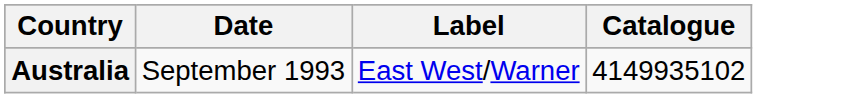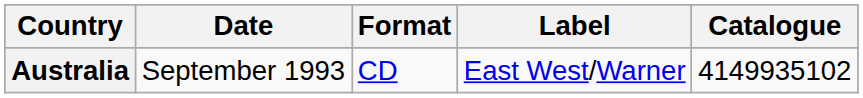 <table class="wikitable plainrowheaders">
 <tr>
 <th scope="col">Country</th>
 <th scope="col">Date</th>
+<th scope="col">Format</th>
 <th scope="col">Label</th>
 <th scope="col">Catalogue</th>
 </tr>
 <tr>
 <th scope="row">Australia</th>
 <td>September 1993</td>
+<td><a href='#'>CD</a></td>
 <td><a href='#'>East West</a>/<a href='#'>Warner</a></td>
 <td>4149935102</td>
 </tr>
 </table>
